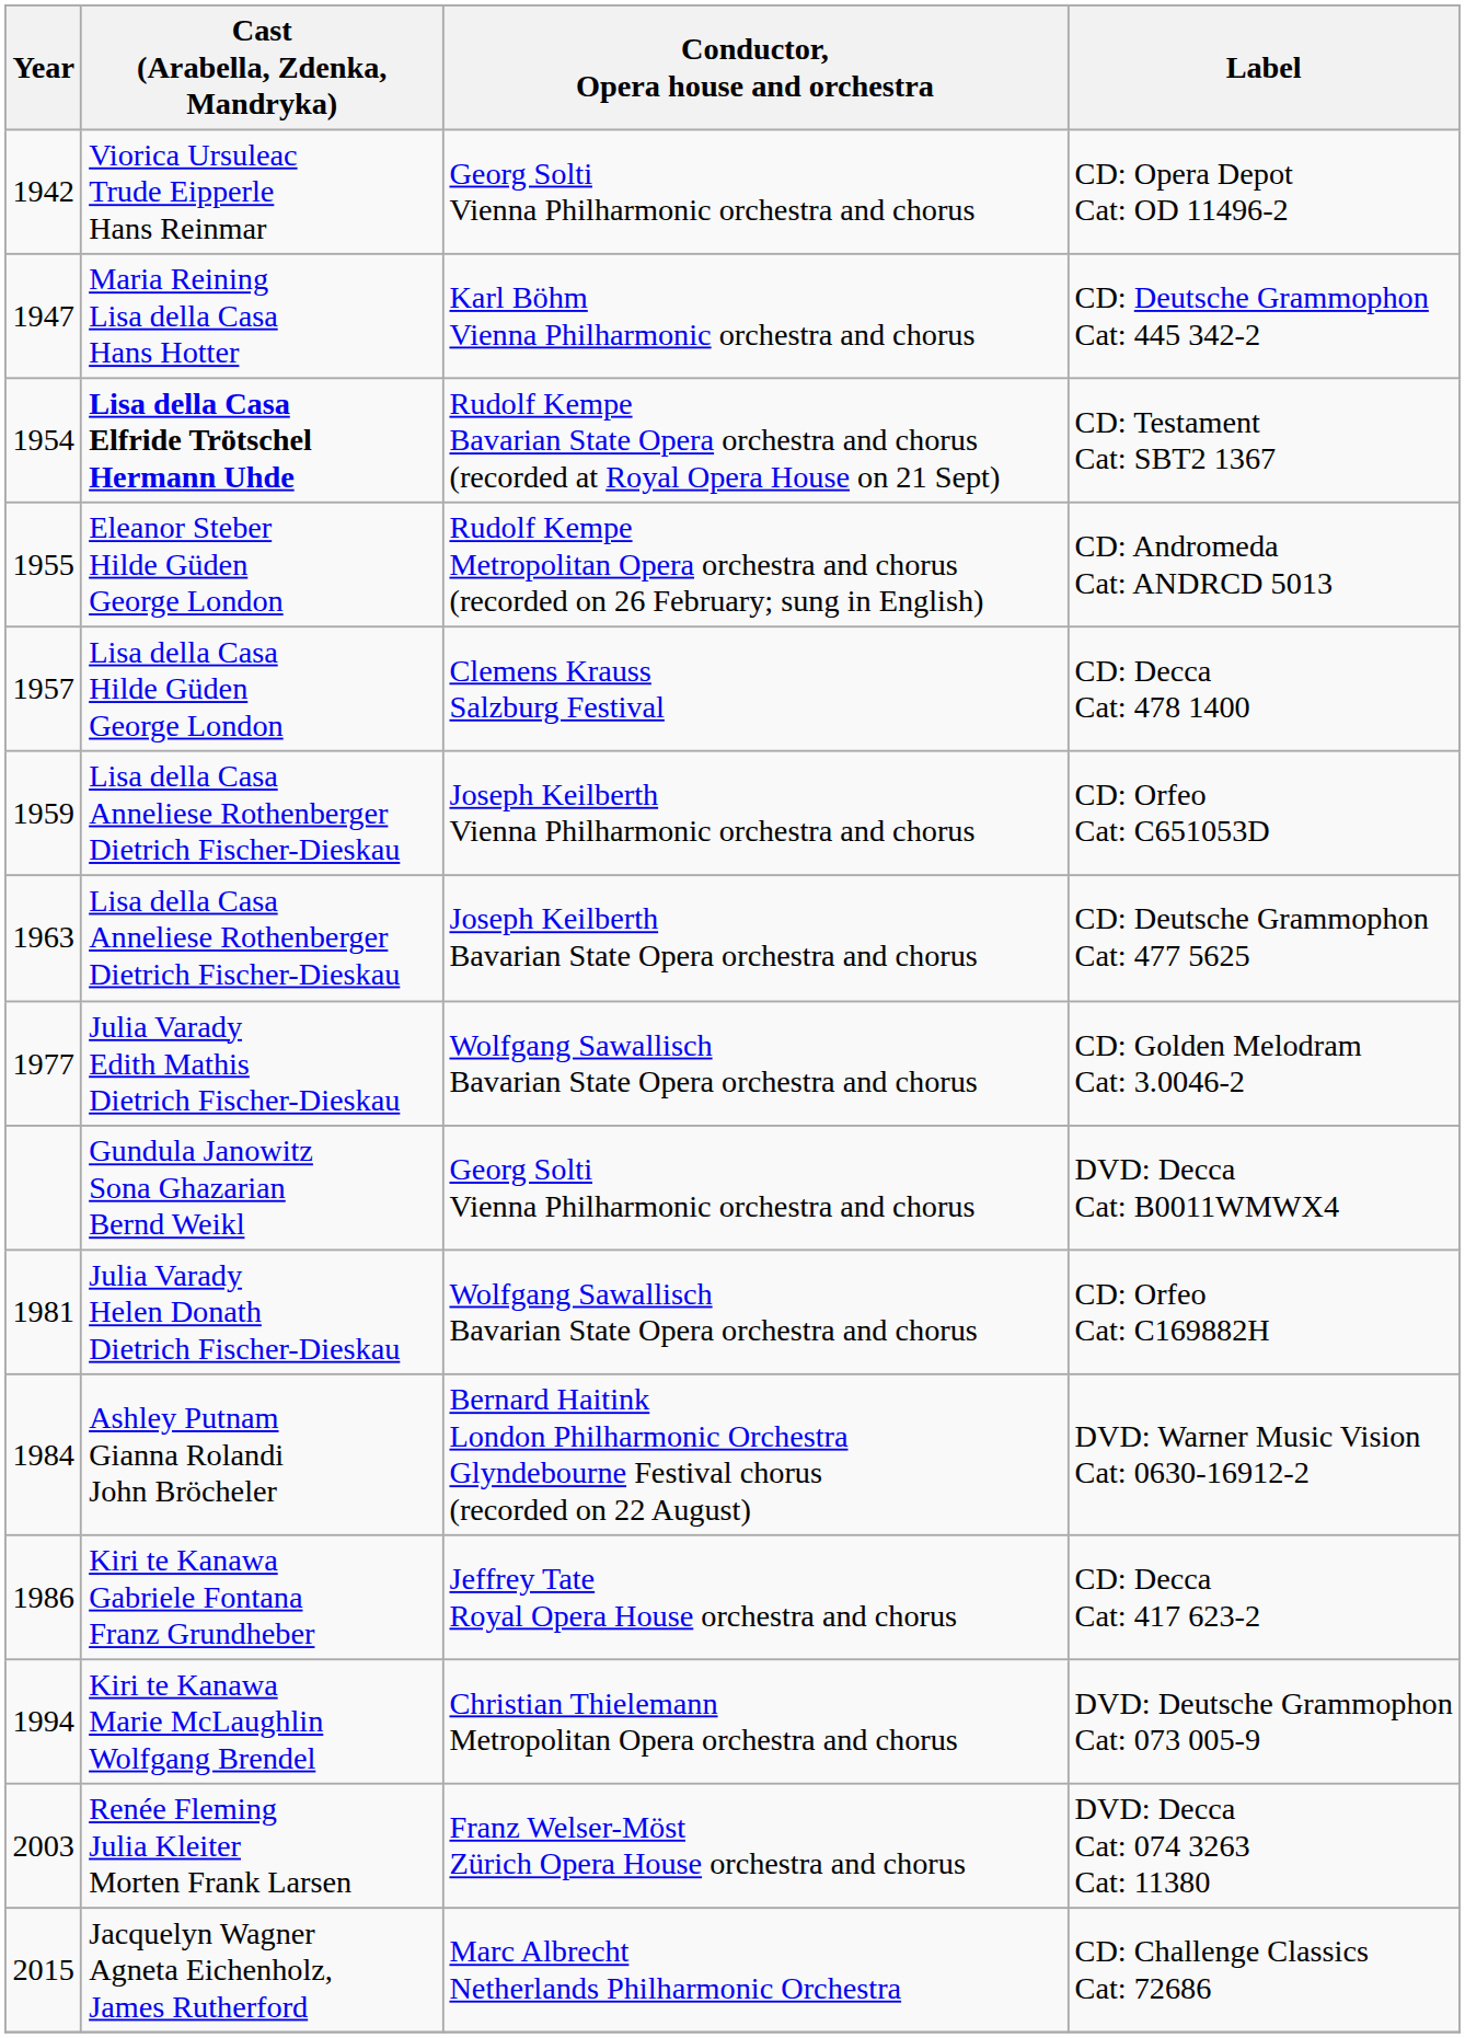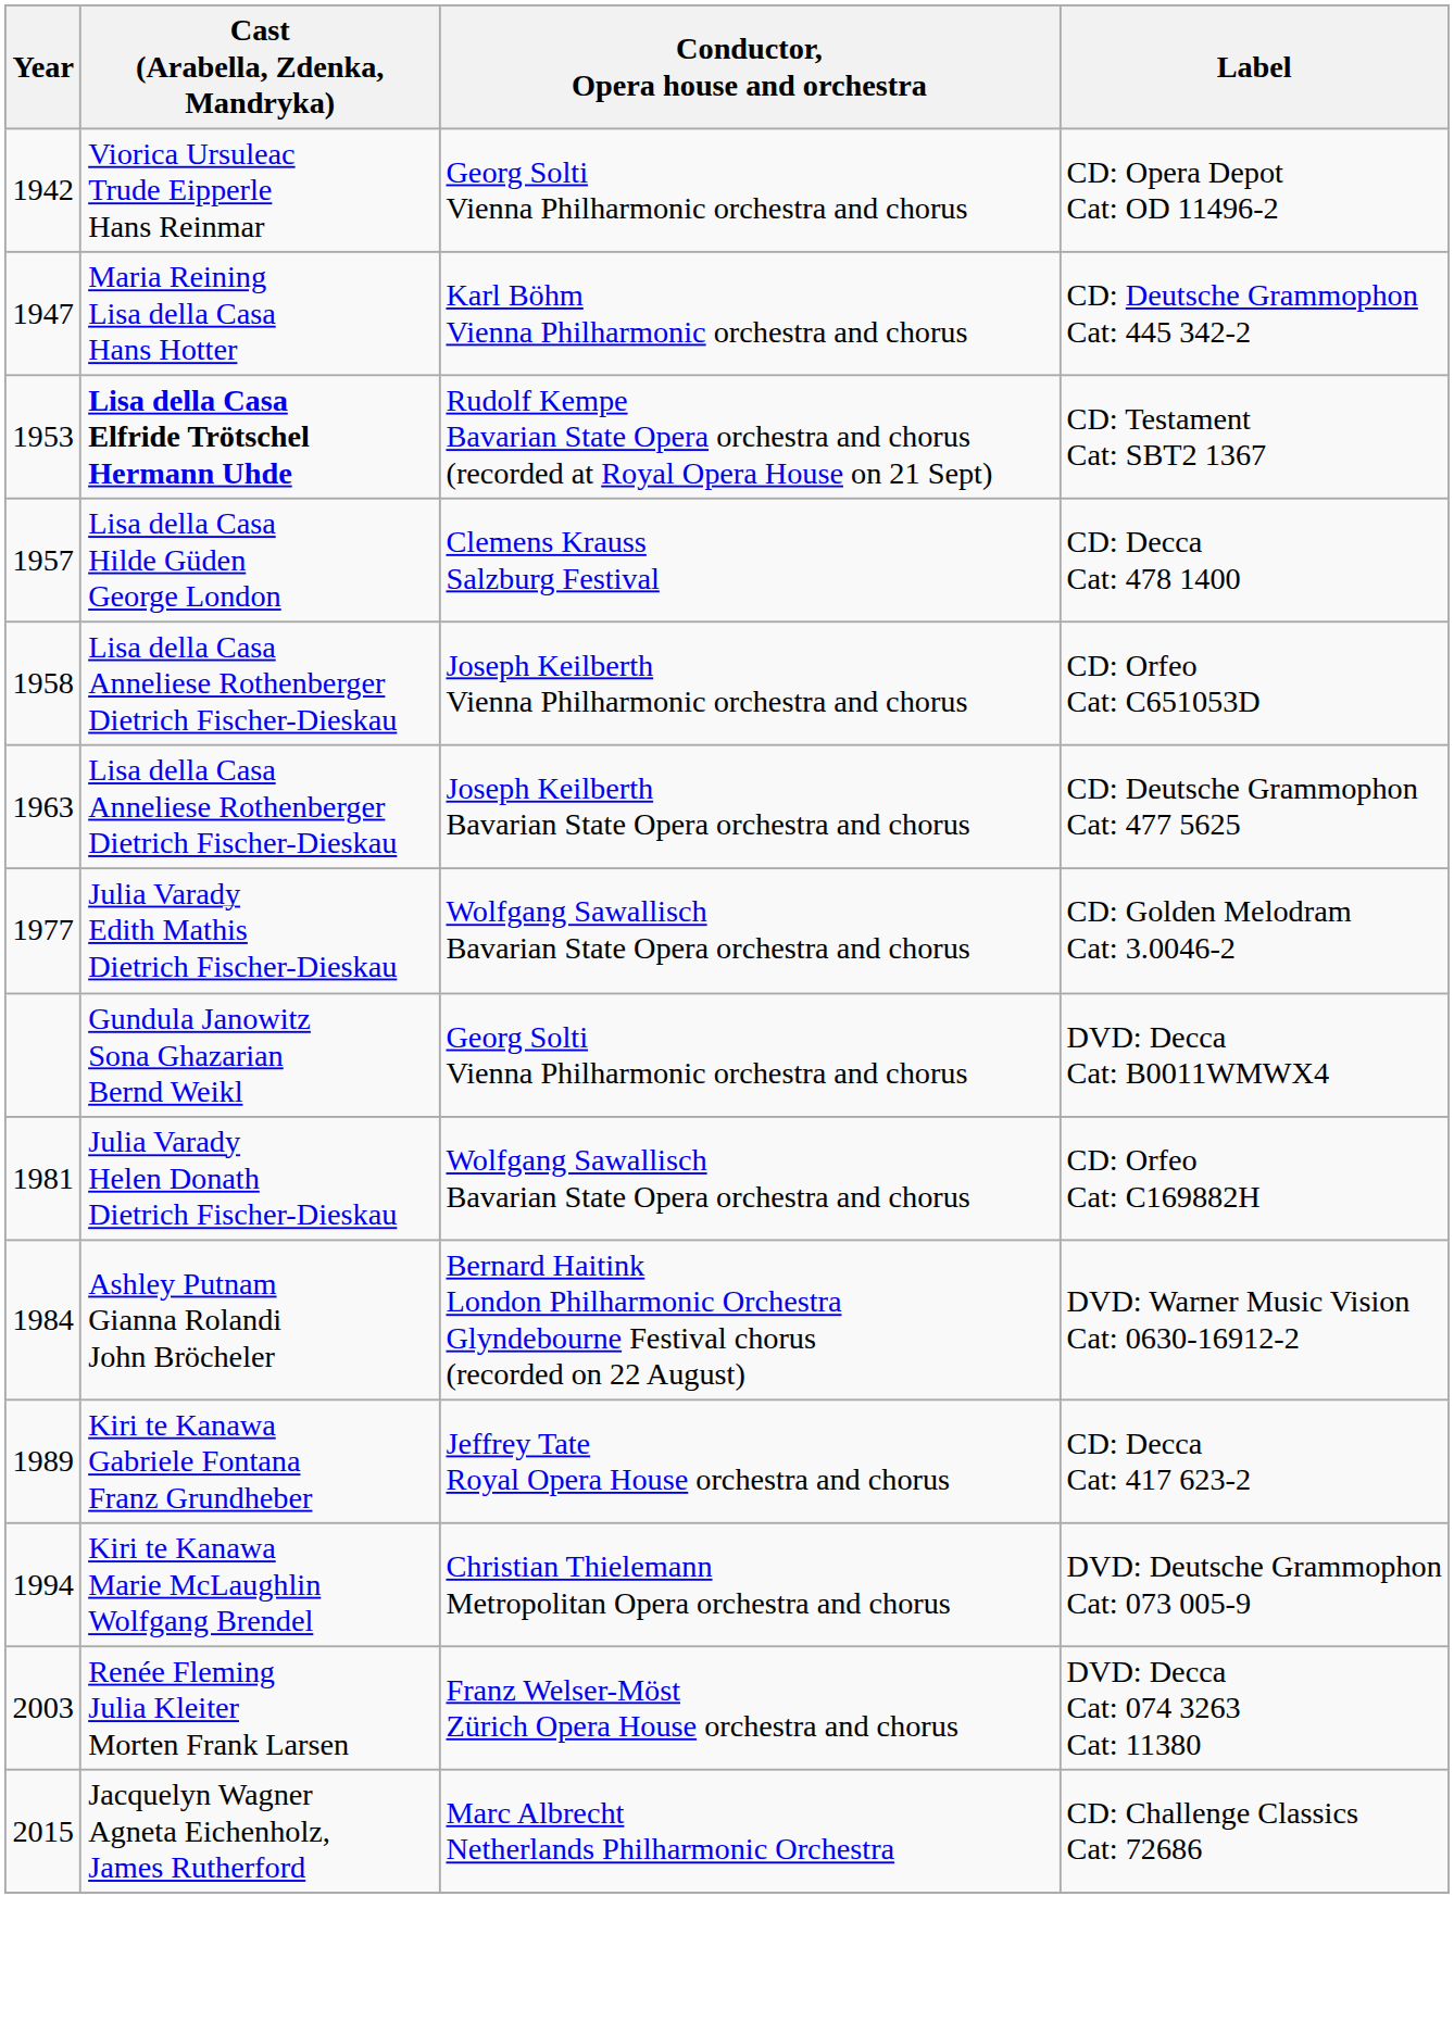 <table class="wikitable" style="font-size:95%;">
 <tr>
 <th>Year</th>
 <th Width="170">Cast<br>(Arabella, Zdenka,<br>Mandryka)</th>
 <th Width="300">Conductor,<br>Opera house and orchestra</th>
 <th>Label</th>
 </tr>
 <tr>
 <td>1942</td>
 <td><a href='#'>Viorica Ursuleac</a><br><a href='#'>Trude Eipperle</a><br>Hans Reinmar</td>
 <td><a href='#'>Georg Solti</a><br>Vienna Philharmonic orchestra and chorus</td>
 <td>CD: Opera Depot<br>Cat: OD 11496-2</td>
 </tr>
 <tr>
 <td>1947</td>
 <td><a href='#'>Maria Reining</a><br><a href='#'>Lisa della Casa</a><br><a href='#'>Hans Hotter</a></td>
 <td><a href='#'>Karl Böhm</a><br><a href='#'>Vienna Philharmonic</a> orchestra and chorus</td>
 <td>CD: <a href='#'>Deutsche Grammophon</a><br>Cat: 445 342-2</td>
 </tr>
 <tr>
-<td>1954</td>
+<td>1953</td>
 <td><strong><a href='#'>Lisa della Casa</a><br>Elfride Trötschel<br><a href='#'>Hermann Uhde</a></strong></td>
 <td><a href='#'>Rudolf Kempe</a><br><a href='#'>Bavarian State Opera</a> orchestra and chorus<br>(recorded at <a href='#'>Royal Opera House</a> on 21 Sept)</td>
 <td>CD: Testament<br>Cat: SBT2 1367</td>
-</tr>
-<tr>
-<td>1955</td>
-<td><a href='#'>Eleanor Steber</a><br><a href='#'>Hilde Güden</a><br><a href='#'>George London</a></td>
-<td><a href='#'>Rudolf Kempe</a><br><a href='#'>Metropolitan Opera</a> orchestra and chorus<br>(recorded on 26 February; sung in English)</td>
-<td>CD: Andromeda<br>Cat: ANDRCD 5013</td>
 </tr>
 <tr>
 <td>1957</td>
 <td><a href='#'>Lisa della Casa</a><br><a href='#'>Hilde Güden</a><br><a href='#'>George London</a></td>
 <td><a href='#'>Clemens Krauss</a><br><a href='#'>Salzburg Festival</a></td>
 <td>CD: Decca<br>Cat: 478 1400</td>
 </tr>
 <tr>
-<td>1959</td>
+<td>1958</td>
 <td><a href='#'>Lisa della Casa</a><br><a href='#'>Anneliese Rothenberger</a><br><a href='#'>Dietrich Fischer-Dieskau</a></td>
 <td><a href='#'>Joseph Keilberth</a><br>Vienna Philharmonic orchestra and chorus</td>
 <td>CD: Orfeo<br>Cat: C651053D</td>
 </tr>
 <tr>
 <td>1963</td>
 <td><a href='#'>Lisa della Casa</a><br><a href='#'>Anneliese Rothenberger</a><br><a href='#'>Dietrich Fischer-Dieskau</a></td>
 <td><a href='#'>Joseph Keilberth</a><br>Bavarian State Opera orchestra and chorus</td>
 <td>CD: Deutsche Grammophon<br>Cat: 477 5625</td>
 </tr>
 <tr>
 <td>1977</td>
 <td><a href='#'>Julia Varady</a><br><a href='#'>Edith Mathis</a><br><a href='#'>Dietrich Fischer-Dieskau</a></td>
 <td><a href='#'>Wolfgang Sawallisch</a><br>Bavarian State Opera orchestra and chorus</td>
 <td>CD: Golden Melodram<br>Cat: 3.0046-2</td>
 </tr>
 <tr>
 <td></td>
 <td><a href='#'>Gundula Janowitz</a><br><a href='#'>Sona Ghazarian</a><br><a href='#'>Bernd Weikl</a></td>
 <td><a href='#'>Georg Solti</a><br>Vienna Philharmonic orchestra and chorus</td>
 <td>DVD: Decca<br>Cat: B0011WMWX4</td>
 </tr>
 <tr>
 <td>1981</td>
 <td><a href='#'>Julia Varady</a><br><a href='#'>Helen Donath</a><br><a href='#'>Dietrich Fischer-Dieskau</a></td>
 <td><a href='#'>Wolfgang Sawallisch</a><br>Bavarian State Opera orchestra and chorus</td>
 <td>CD: Orfeo<br>Cat: C169882H</td>
 </tr>
 <tr>
 <td>1984</td>
 <td><a href='#'>Ashley Putnam</a><br>Gianna Rolandi<br>John Bröcheler</td>
 <td><a href='#'>Bernard Haitink</a><br><a href='#'>London Philharmonic Orchestra</a><br><a href='#'>Glyndebourne</a> Festival chorus<br>(recorded on 22 August)</td>
 <td>DVD: Warner Music Vision<br>Cat: 0630-16912-2</td>
 </tr>
 <tr>
-<td>1986</td>
+<td>1989</td>
 <td><a href='#'>Kiri te Kanawa</a><br><a href='#'>Gabriele Fontana</a><br><a href='#'>Franz Grundheber</a></td>
 <td><a href='#'>Jeffrey Tate</a><br><a href='#'>Royal Opera House</a> orchestra and chorus</td>
 <td>CD: Decca<br>Cat: 417 623-2</td>
 </tr>
 <tr>
 <td>1994</td>
 <td><a href='#'>Kiri te Kanawa</a><br><a href='#'>Marie McLaughlin</a><br><a href='#'>Wolfgang Brendel</a></td>
 <td><a href='#'>Christian Thielemann</a><br>Metropolitan Opera orchestra and chorus</td>
 <td>DVD: Deutsche Grammophon<br>Cat: 073 005-9</td>
 </tr>
 <tr>
 <td>2003</td>
 <td><a href='#'>Renée Fleming</a><br><a href='#'>Julia Kleiter</a><br>Morten Frank Larsen</td>
 <td><a href='#'>Franz Welser-Möst</a><br><a href='#'>Zürich Opera House</a> orchestra and chorus</td>
 <td>DVD: Decca<br>Cat: 074 3263<br>Cat: 11380</td>
 </tr>
 <tr>
 <td>2015</td>
 <td>Jacquelyn Wagner<br>Agneta Eichenholz,<br><a href='#'>James Rutherford</a></td>
 <td><a href='#'>Marc Albrecht</a><br><a href='#'>Netherlands Philharmonic Orchestra</a></td>
 <td>CD: Challenge Classics<br>Cat: 72686</td>
 </tr>
 <tr>
 </tr>
 </table>
